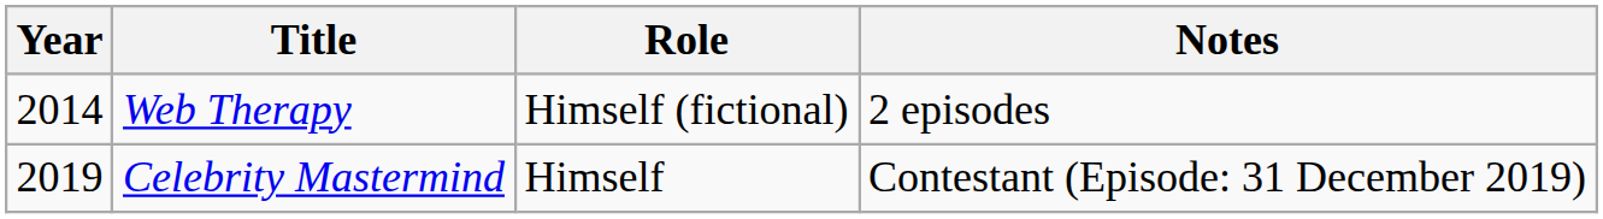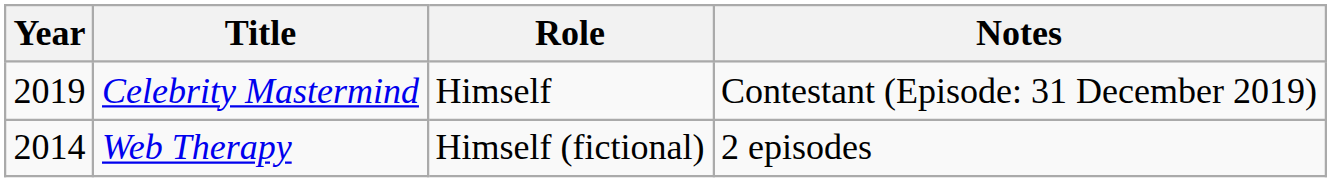 <table class="wikitable sortable">
 <tr>
 <th>Year</th>
 <th>Title</th>
 <th>Role</th>
 <th>Notes</th>
 </tr>
 <tr>
+<td>2019</td>
+<td><em><a href='#'>Celebrity Mastermind</a></em></td>
+<td>Himself</td>
+<td>Contestant (Episode: 31 December 2019)</td>
+</tr>
+<tr>
 <td>2014</td>
 <td><em><a href='#'>Web Therapy</a></em></td>
 <td>Himself (fictional)</td>
 <td>2 episodes</td>
 </tr>
-<tr>
-<td>2019</td>
-<td><em><a href='#'>Celebrity Mastermind</a></em></td>
-<td>Himself</td>
-<td>Contestant (Episode: 31 December 2019)</td>
-</tr>
 </table>
